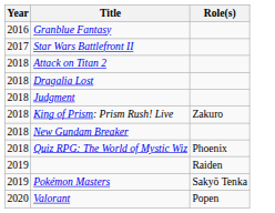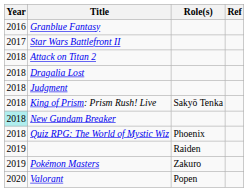 <table class="wikitable">
 <tr>
 <th>Year</th>
 <th>Title</th>
 <th>Role(s)</th>
+<th>Ref</th>
 </tr>
 <tr>
 <td>2016</td>
 <td><em><a href='#'>Granblue Fantasy</a></em></td>
+<td></td>
 <td></td>
 </tr>
 <tr>
 <td>2017</td>
 <td><em><a href='#'>Star Wars Battlefront II</a></em></td>
 <td></td>
+<td></td>
 </tr>
 <tr>
 <td>2018</td>
 <td><em><a href='#'>Attack on Titan 2</a></em></td>
+<td></td>
 <td></td>
 </tr>
 <tr>
 <td>2018</td>
 <td><em><a href='#'>Dragalia Lost</a></em></td>
 <td></td>
+<td></td>
 </tr>
 <tr>
 <td>2018</td>
 <td><em><a href='#'>Judgment</a></em></td>
 <td></td>
+<td></td>
 </tr>
 <tr>
 <td>2018</td>
 <td><em><a href='#'>King of Prism</a>: Prism Rush! Live</em></td>
-<td>Zakuro</td>
+<td>Sakyō Tenka</td>
+<td></td>
 </tr>
 <tr>
-<td>2018</td>
+<td style="background: paleturquoise;">2018</td>
 <td><em><a href='#'>New Gundam Breaker</a></em></td>
+<td></td>
 <td></td>
 </tr>
 <tr>
 <td>2018</td>
 <td><em><a href='#'>Quiz RPG: The World of Mystic Wiz</a></em></td>
 <td>Phoenix</td>
+<td></td>
 </tr>
 <tr>
 <td>2019</td>
 <td></td>
 <td>Raiden</td>
+<td></td>
 </tr>
 <tr>
 <td>2019</td>
 <td><em><a href='#'>Pokémon Masters</a></em></td>
-<td>Sakyō Tenka</td>
+<td>Zakuro</td>
+<td></td>
 </tr>
 <tr>
 <td>2020</td>
 <td><em><a href='#'>Valorant</a></em></td>
 <td>Popen</td>
+<td></td>
 </tr>
 </table>
